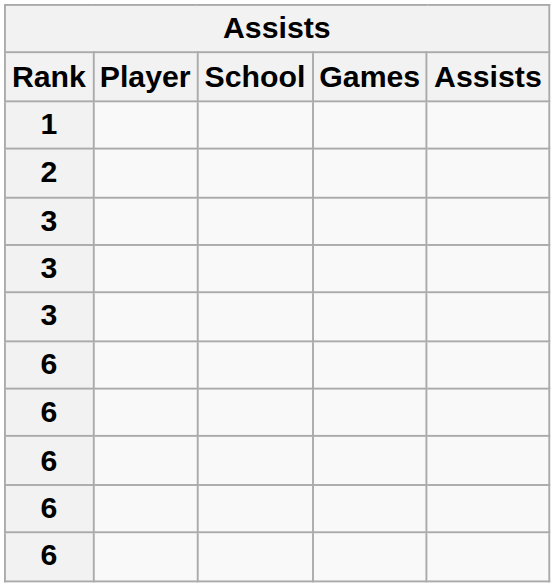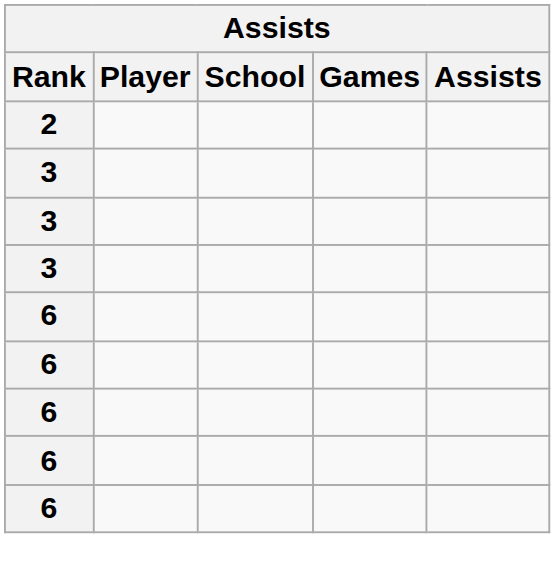 <table class="wikitable">
 <tr>
 <th colspan=5>Assists</th>
 </tr>
 <tr>
 <th>Rank</th>
 <th>Player</th>
 <th>School</th>
 <th>Games</th>
 <th>Assists</th>
-</tr>
-<tr>
-<th>1</th>
-<td></td>
-<td></td>
-<td style="text-align:center;"></td>
-<td style="text-align:center;"></td>
 </tr>
 <tr>
 <th>2</th>
 <td></td>
 <td></td>
 <td style="text-align:center;"></td>
 <td style="text-align:center;"></td>
 </tr>
 <tr>
 <th>3</th>
 <td></td>
 <td></td>
 <td style="text-align:center;"></td>
 <td style="text-align:center;"></td>
 </tr>
 <tr>
 <th>3</th>
 <td></td>
 <td></td>
 <td style="text-align:center;"></td>
 <td style="text-align:center;"></td>
 </tr>
 <tr>
 <th>3</th>
 <td></td>
 <td></td>
 <td style="text-align:center;"></td>
 <td style="text-align:center;"></td>
 </tr>
 <tr>
 <th>6</th>
 <td></td>
 <td></td>
 <td style="text-align:center;"></td>
 <td style="text-align:center;"></td>
 </tr>
 <tr>
 <th>6</th>
 <td></td>
 <td></td>
 <td style="text-align:center;"></td>
 <td style="text-align:center;"></td>
 </tr>
 <tr>
 <th>6</th>
 <td></td>
 <td></td>
 <td style="text-align:center;"></td>
 <td style="text-align:center;"></td>
 </tr>
 <tr>
 <th>6</th>
 <td></td>
 <td></td>
 <td style="text-align:center;"></td>
 <td style="text-align:center;"></td>
 </tr>
 <tr>
 <th>6</th>
 <td></td>
 <td></td>
 <td style="text-align:center;"></td>
 <td style="text-align:center;"></td>
 </tr>
 </table>
